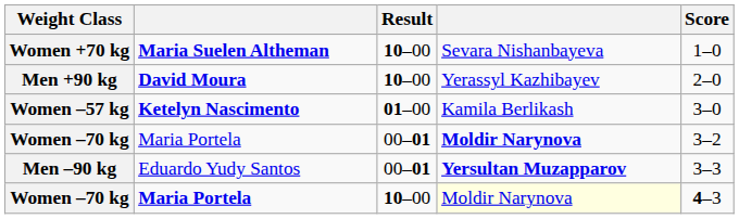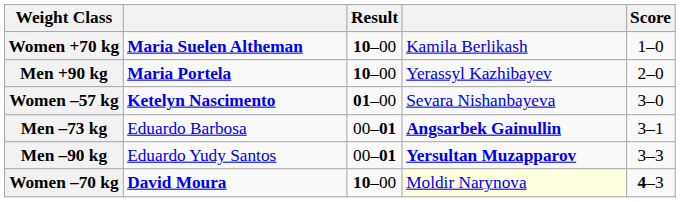 <table class="wikitable">
 <tr>
 <th>Weight Class</th>
 <th style="width: 200px;"></th>
 <th>Result</th>
 <th style="width: 200px;"></th>
 <th>Score</th>
 </tr>
 <tr>
 <th>Women +70 kg</th>
 <td><strong><a href='#'>Maria Suelen Altheman</a></strong></td>
 <td align=center><strong>10</strong>–00</td>
-<td><a href='#'>Sevara Nishanbayeva</a></td>
+<td><a href='#'>Kamila Berlikash</a></td>
 <td align=center>1–0</td>
 </tr>
 <tr>
 <th>Men +90 kg</th>
-<td><strong><a href='#'>David Moura</a></strong></td>
+<td><strong><a href='#'>Maria Portela</a></strong></td>
 <td align=center><strong>10</strong>–00</td>
 <td><a href='#'>Yerassyl Kazhibayev</a></td>
 <td align=center>2–0</td>
 </tr>
 <tr>
 <th>Women –57 kg</th>
 <td><strong><a href='#'>Ketelyn Nascimento</a></strong></td>
 <td align=center><strong>01</strong>–00</td>
-<td><a href='#'>Kamila Berlikash</a></td>
+<td><a href='#'>Sevara Nishanbayeva</a></td>
 <td align=center>3–0</td>
 </tr>
 <tr>
-<th>Women –70 kg</th>
-<td><a href='#'>Maria Portela</a></td>
+<th>Men –73 kg</th>
+<td><a href='#'>Eduardo Barbosa</a></td>
 <td align=center>00–<strong>01</strong></td>
-<td><strong><a href='#'>Moldir Narynova</a></strong></td>
-<td align=center>3–2</td>
+<td><strong><a href='#'>Angsarbek Gainullin</a></strong></td>
+<td align=center>3–1</td>
 </tr>
 <tr>
 <th>Men –90 kg</th>
 <td><a href='#'>Eduardo Yudy Santos</a></td>
 <td align=center>00–<strong>01</strong></td>
 <td><strong><a href='#'>Yersultan Muzapparov</a></strong></td>
 <td align=center>3–3</td>
 </tr>
 <tr>
 <th>Women –70 kg</th>
-<td><strong><a href='#'>Maria Portela</a></strong></td>
+<td><strong><a href='#'>David Moura</a></strong></td>
 <td align=center><strong>10</strong>–00</td>
 <td style="background: lightyellow;"><a href='#'>Moldir Narynova</a></td>
 <td align=center><strong>4</strong>–3</td>
 </tr>
 </table>
